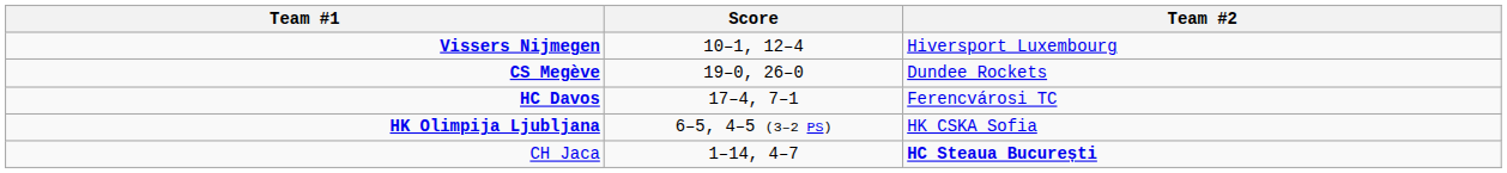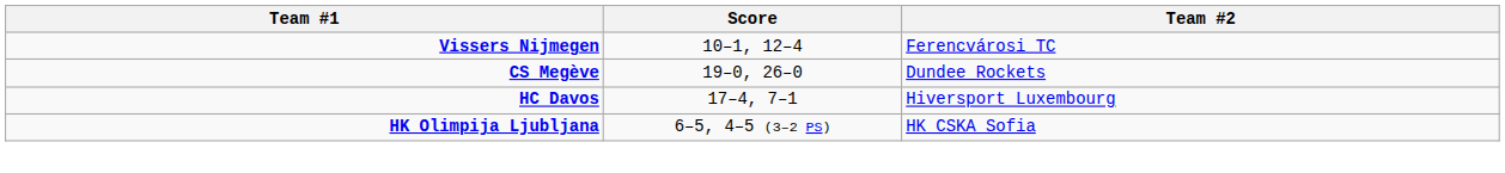 <table class="wikitable" style="text-align: center;">
 <tr>
 <th width=22%>Team #1</th>
 <th width=11%>Score</th>
 <th width=22%>Team #2</th>
 </tr>
 <tr>
 <td style="text-align: right;"><strong><a href='#'>Vissers Nijmegen</a></strong> </td>
 <td>10–1, 12–4</td>
-<td style="text-align: left;"> <a href='#'>Hiversport Luxembourg</a></td>
+<td style="text-align: left;"> <a href='#'>Ferencvárosi TC</a></td>
 </tr>
 <tr>
 <td style="text-align: right;"><strong><a href='#'>CS Megève</a></strong> </td>
 <td>19–0, 26–0</td>
 <td style="text-align: left;"> <a href='#'>Dundee Rockets</a></td>
 </tr>
 <tr>
 <td style="text-align: right;"><strong><a href='#'>HC Davos</a></strong> </td>
 <td>17–4, 7–1</td>
-<td style="text-align: left;"> <a href='#'>Ferencvárosi TC</a></td>
+<td style="text-align: left;"> <a href='#'>Hiversport Luxembourg</a></td>
 </tr>
 <tr>
 <td style="text-align: right;"><strong><a href='#'>HK Olimpija Ljubljana</a></strong> </td>
 <td>6–5, 4–5 <small>(3–2 <a href='#'>PS</a>)</small></td>
 <td style="text-align: left;"> <a href='#'>HK CSKA Sofia</a></td>
 </tr>
-<tr>
-<td style="text-align: right;"><a href='#'>CH Jaca</a> </td>
-<td>1–14, 4–7</td>
-<td style="text-align: left;"> <strong><a href='#'>HC Steaua București</a></strong></td>
-</tr>
 </table>
